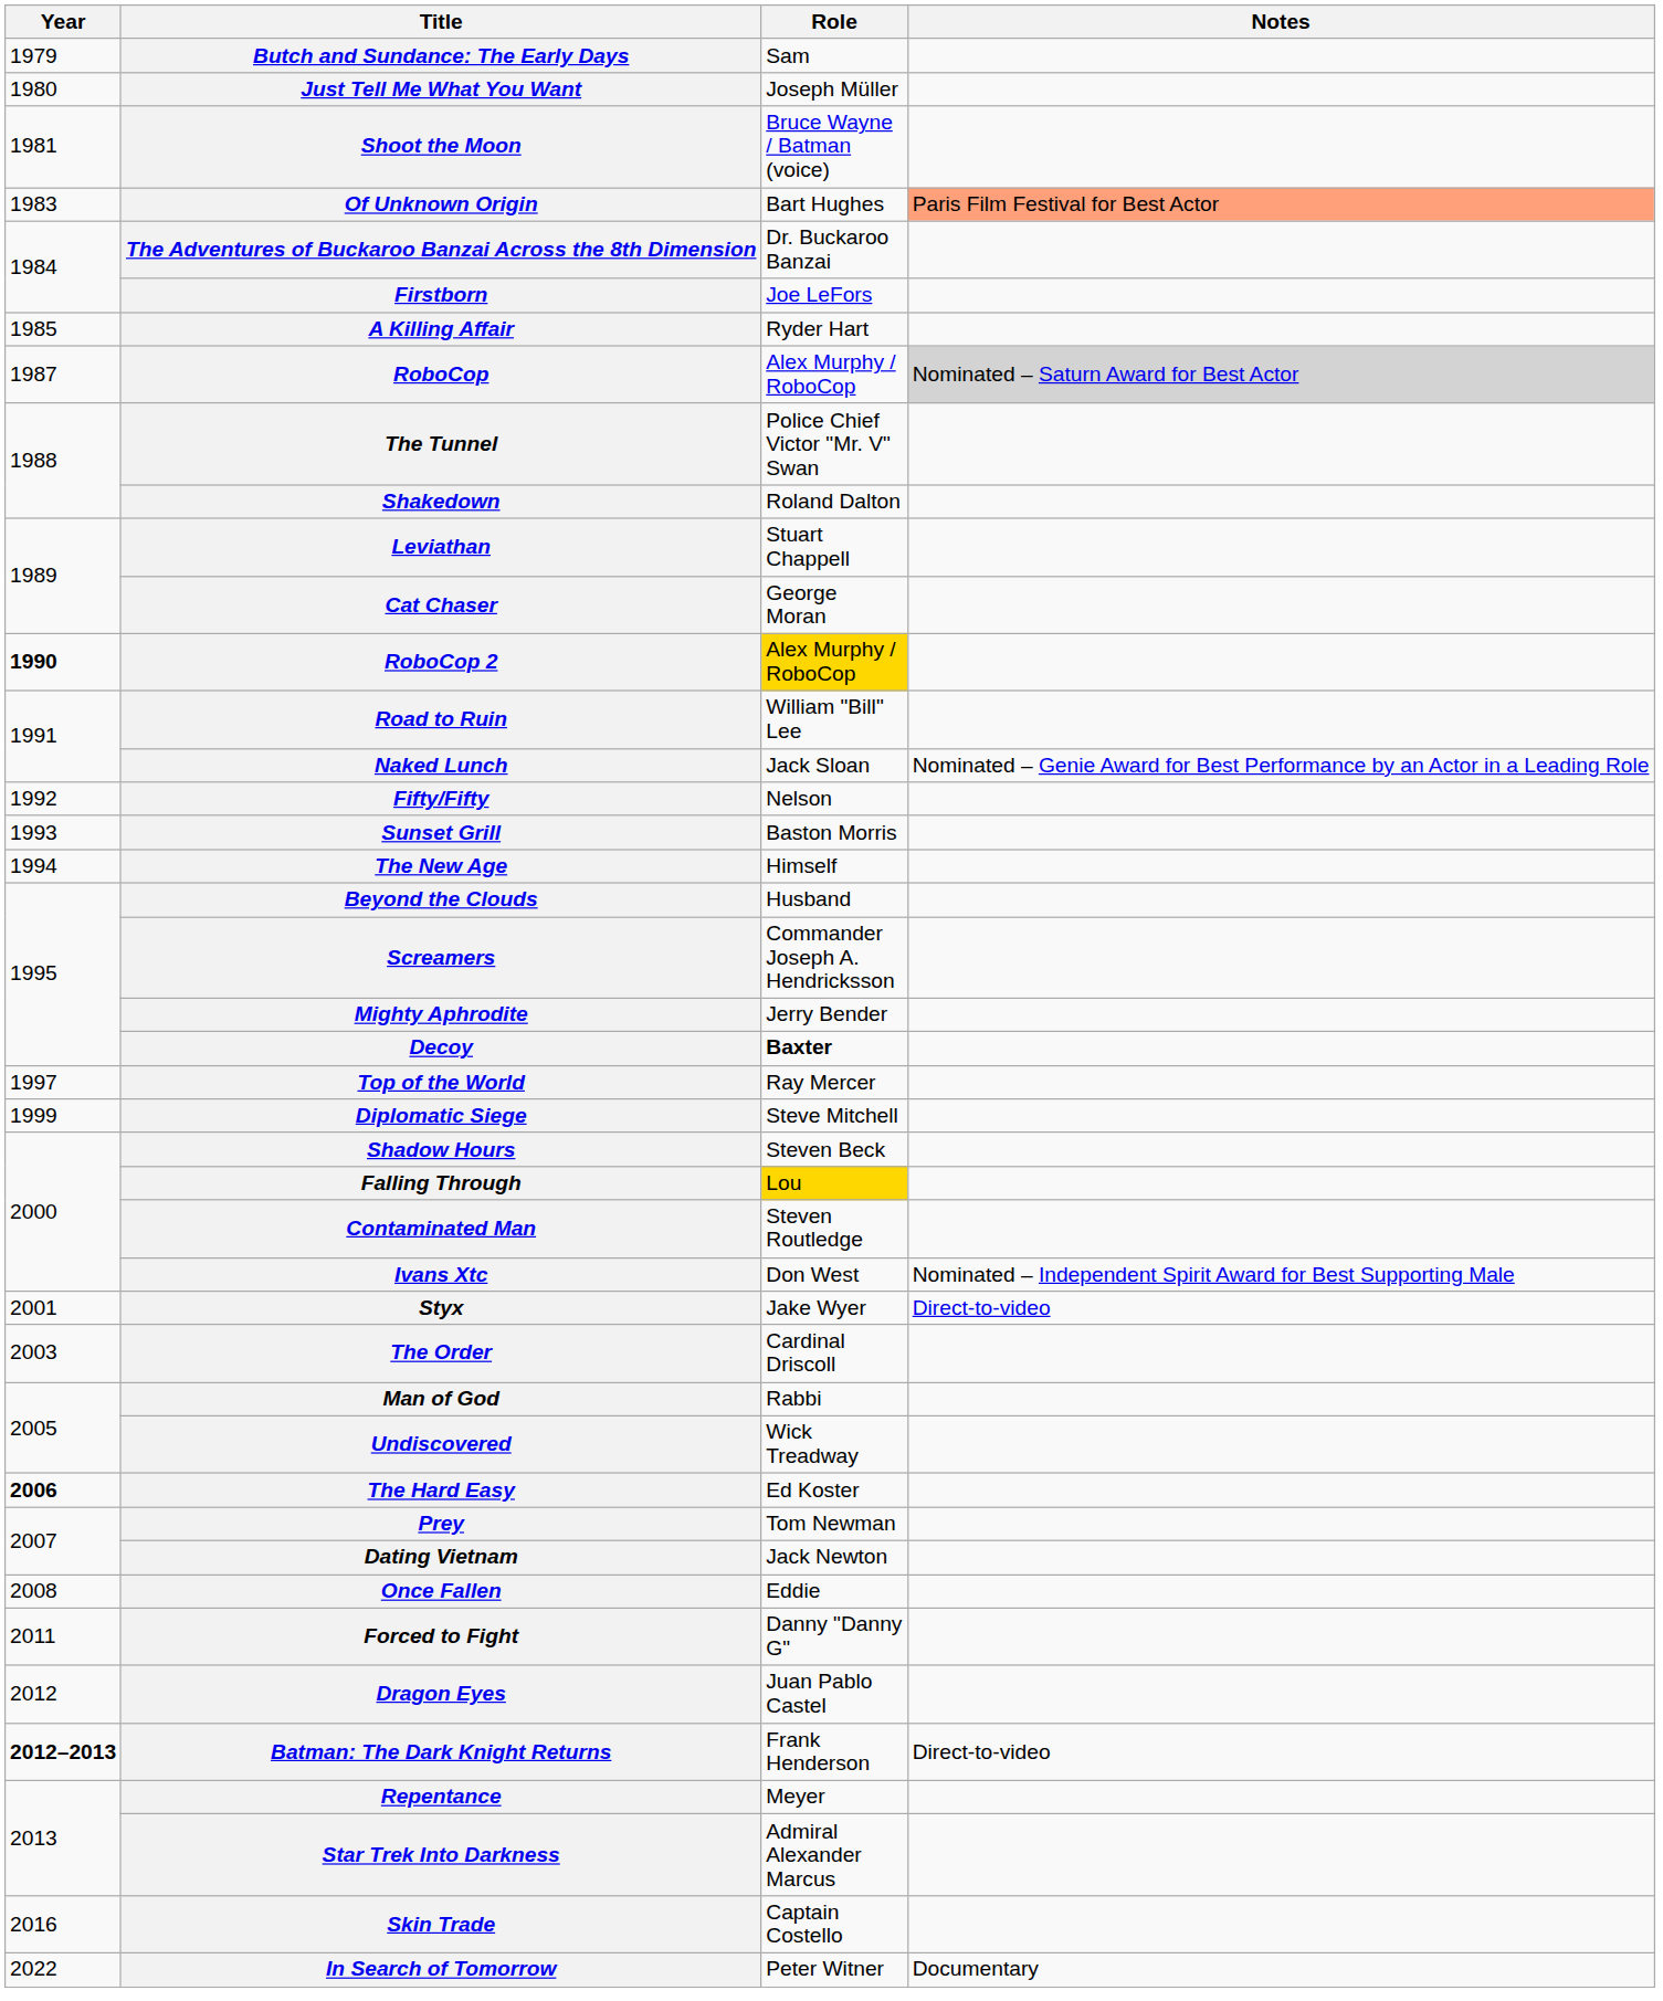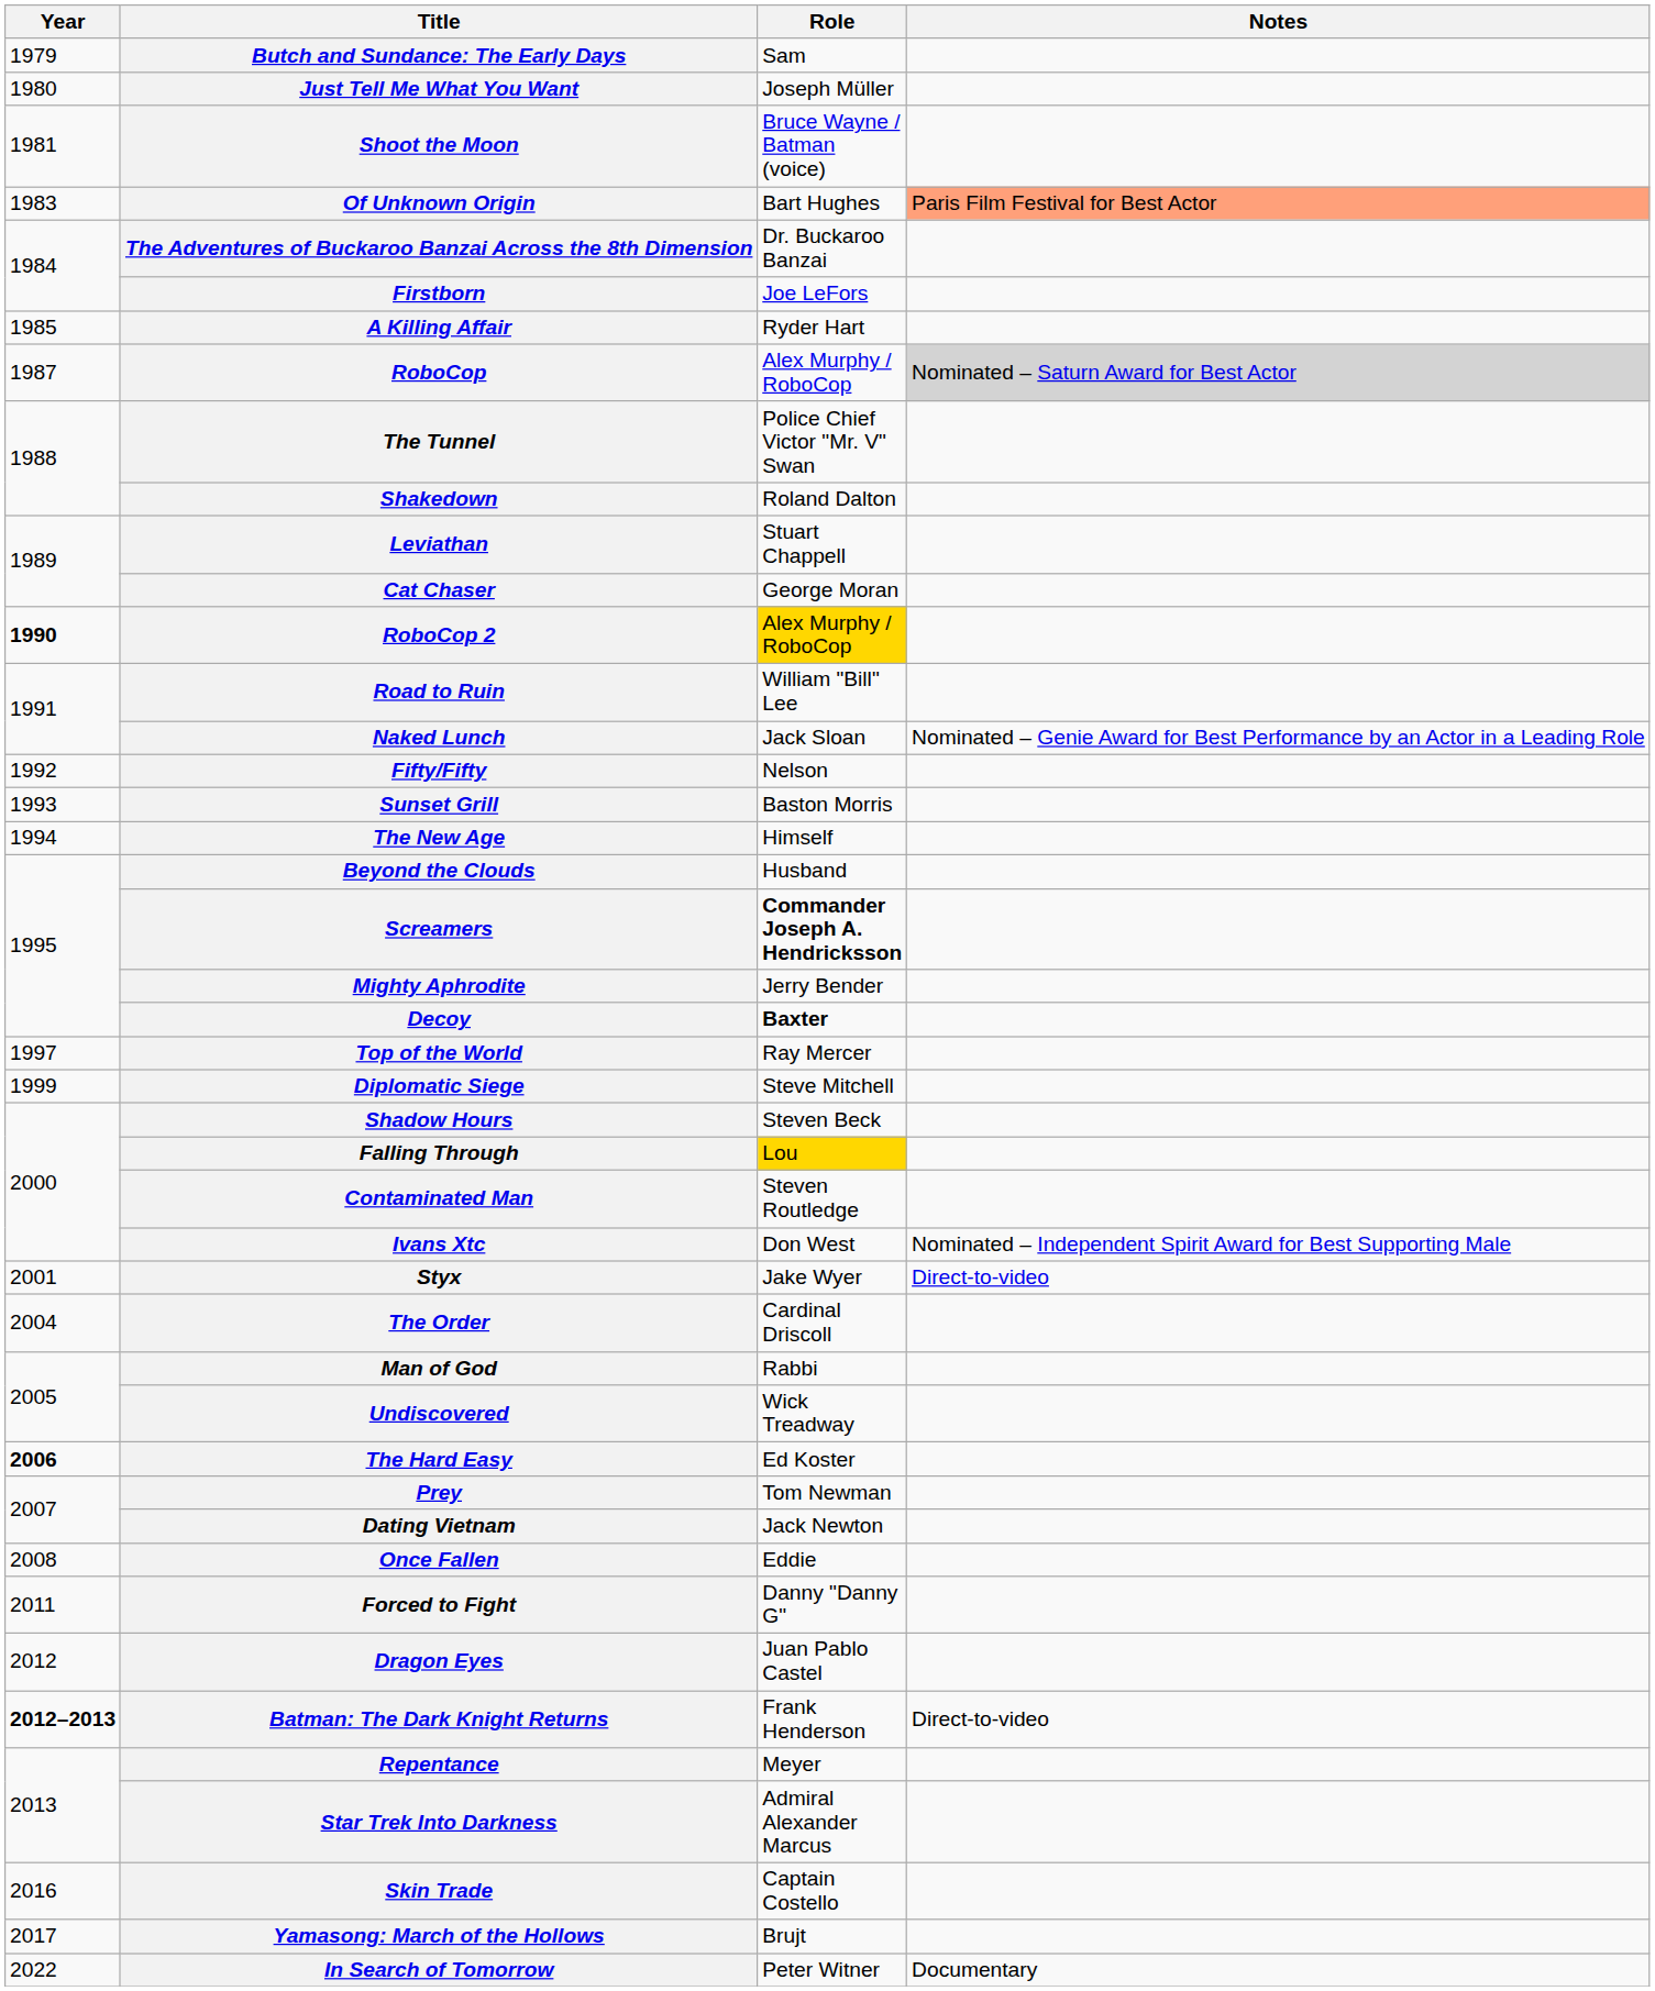 <table class="wikitable plainrowheaders sortable">
 <tr>
 <th scope="col">Year</th>
 <th scope="col">Title</th>
 <th width=103 scope="col">Role</th>
 <th scope="col" class="unsortable">Notes</th>
 </tr>
 <tr>
 <td>1979</td>
 <th scope="row"><em><a href='#'>Butch and Sundance: The Early Days</a></em></th>
 <td>Sam</td>
 <td></td>
 </tr>
 <tr>
 <td>1980</td>
 <th scope="row"><em><a href='#'>Just Tell Me What You Want</a></em></th>
 <td>Joseph Müller</td>
 <td></td>
 </tr>
 <tr>
 <td>1981</td>
 <th scope="row"><em><a href='#'>Shoot the Moon</a></em></th>
 <td><a href='#'>Bruce Wayne / Batman</a> (voice)</td>
 <td></td>
 </tr>
 <tr>
 <td>1983</td>
 <th scope="row"><em><a href='#'>Of Unknown Origin</a></em></th>
 <td>Bart Hughes</td>
 <td style="background: lightsalmon;">Paris Film Festival for Best Actor</td>
 </tr>
 <tr>
 <td rowspan="2">1984</td>
 <th scope="row"><em><a href='#'>The Adventures of Buckaroo Banzai Across the 8th Dimension</a></em></th>
 <td>Dr. Buckaroo Banzai</td>
 <td></td>
 </tr>
 <tr>
 <th scope="row"><em><a href='#'>Firstborn</a></em></th>
 <td><a href='#'>Joe LeFors</a></td>
 <td></td>
 </tr>
 <tr>
 <td>1985</td>
 <th scope="row"><em><a href='#'>A Killing Affair</a></em></th>
 <td>Ryder Hart</td>
 <td></td>
 </tr>
 <tr>
 <td>1987</td>
 <th scope="row"><em><a href='#'>RoboCop</a></em></th>
 <td><a href='#'>Alex Murphy / RoboCop</a></td>
 <td style="background: lightgrey;">Nominated – <a href='#'>Saturn Award for Best Actor</a></td>
 </tr>
 <tr>
 <td rowspan="2">1988</td>
 <th scope="row"><em>The Tunnel</em></th>
 <td>Police Chief Victor "Mr. V" Swan</td>
 <td></td>
 </tr>
 <tr>
 <th scope="row"><em><a href='#'>Shakedown</a></em></th>
 <td>Roland Dalton</td>
 <td></td>
 </tr>
 <tr>
 <td rowspan="2">1989</td>
 <th scope="row"><em><a href='#'>Leviathan</a></em></th>
 <td>Stuart Chappell</td>
 <td></td>
 </tr>
 <tr>
 <th scope="row"><em><a href='#'>Cat Chaser</a></em></th>
 <td>George Moran</td>
 <td></td>
 </tr>
 <tr>
 <td><strong>1990</strong></td>
 <th scope="row"><em><a href='#'>RoboCop 2</a></em></th>
 <td align="left" style="background: gold;">Alex Murphy / RoboCop</td>
 <td align="left"></td>
 </tr>
 <tr>
 <td rowspan="2">1991</td>
 <th scope="row"><em><a href='#'>Road to Ruin</a></em></th>
 <td>William "Bill" Lee</td>
 <td></td>
 </tr>
 <tr>
 <th scope="row"><em><a href='#'>Naked Lunch</a></em></th>
 <td>Jack Sloan</td>
 <td>Nominated – <a href='#'>Genie Award for Best Performance by an Actor in a Leading Role</a></td>
 </tr>
 <tr>
 <td>1992</td>
 <th scope="row"><em><a href='#'>Fifty/Fifty</a></em></th>
 <td>Nelson</td>
 <td></td>
 </tr>
 <tr>
 <td>1993</td>
 <th scope="row"><em><a href='#'>Sunset Grill</a></em></th>
 <td>Baston Morris</td>
 <td></td>
 </tr>
 <tr>
 <td>1994</td>
 <th scope="row"><em><a href='#'>The New Age</a></em></th>
 <td>Himself</td>
 <td></td>
 </tr>
 <tr>
 <td rowspan="4">1995</td>
 <th scope="row"><em><a href='#'>Beyond the Clouds</a></em></th>
 <td>Husband</td>
 <td></td>
 </tr>
 <tr>
 <th scope="row"><em><a href='#'>Screamers</a></em></th>
-<td>Commander Joseph A. Hendricksson</td>
+<td><strong>Commander Joseph A. Hendricksson</strong></td>
 <td></td>
 </tr>
 <tr>
 <th scope="row"><em><a href='#'>Mighty Aphrodite</a></em></th>
 <td>Jerry Bender</td>
 <td></td>
 </tr>
 <tr>
 <th scope="row"><em><a href='#'>Decoy</a></em></th>
 <td><strong>Baxter</strong></td>
 <td></td>
 </tr>
 <tr>
 <td>1997</td>
 <th scope="row"><em><a href='#'>Top of the World</a></em></th>
 <td>Ray Mercer</td>
 <td></td>
 </tr>
 <tr>
 <td>1999</td>
 <th scope="row"><em><a href='#'>Diplomatic Siege</a></em></th>
 <td>Steve Mitchell</td>
 <td></td>
 </tr>
 <tr>
 <td rowspan="4">2000</td>
 <th scope="row"><em><a href='#'>Shadow Hours</a></em></th>
 <td>Steven Beck</td>
 <td></td>
 </tr>
 <tr>
 <th scope="row"><em>Falling Through</em></th>
 <td style="background: gold;">Lou</td>
 <td></td>
 </tr>
 <tr>
 <th scope="row"><em><a href='#'>Contaminated Man</a></em></th>
 <td>Steven Routledge</td>
 <td></td>
 </tr>
 <tr>
 <th scope="row"><em><a href='#'>Ivans Xtc</a></em></th>
 <td>Don West</td>
 <td>Nominated – <a href='#'>Independent Spirit Award for Best Supporting Male</a></td>
 </tr>
 <tr>
 <td>2001</td>
 <th scope="row"><em>Styx</em></th>
 <td>Jake Wyer</td>
 <td><a href='#'>Direct-to-video</a></td>
 </tr>
 <tr>
-<td>2003</td>
+<td>2004</td>
 <th scope="row"><em><a href='#'>The Order</a></em></th>
 <td>Cardinal Driscoll</td>
 <td></td>
 </tr>
 <tr>
 <td rowspan="2">2005</td>
 <th scope="row"><em>Man of God</em></th>
 <td>Rabbi</td>
 <td></td>
 </tr>
 <tr>
 <th scope="row"><em><a href='#'>Undiscovered</a></em></th>
 <td>Wick Treadway</td>
 <td></td>
 </tr>
 <tr>
 <td><strong>2006</strong></td>
 <th scope="row"><em><a href='#'>The Hard Easy</a></em></th>
 <td>Ed Koster</td>
 <td></td>
 </tr>
 <tr>
 <td rowspan="2">2007</td>
 <th scope="row"><em><a href='#'>Prey</a></em></th>
 <td>Tom Newman</td>
 <td></td>
 </tr>
 <tr>
 <th scope="row"><em>Dating Vietnam</em></th>
 <td>Jack Newton</td>
 <td></td>
 </tr>
 <tr>
 <td>2008</td>
 <th scope="row"><em><a href='#'>Once Fallen</a></em></th>
 <td>Eddie</td>
 <td></td>
 </tr>
 <tr>
 <td>2011</td>
 <th scope="row"><em>Forced to Fight</em></th>
 <td>Danny "Danny G"</td>
 <td></td>
 </tr>
 <tr>
 <td>2012</td>
 <th scope="row"><em><a href='#'>Dragon Eyes</a></em></th>
 <td>Juan Pablo Castel</td>
 <td></td>
 </tr>
 <tr>
 <td><strong>2012–2013</strong></td>
 <th scope="row"><em><a href='#'>Batman: The Dark Knight Returns</a></em></th>
 <td>Frank Henderson</td>
 <td>Direct-to-video</td>
 </tr>
 <tr>
 <td rowspan="2">2013</td>
 <th scope="row"><em><a href='#'>Repentance</a></em></th>
 <td>Meyer</td>
 <td></td>
 </tr>
 <tr>
 <th scope="row"><em><a href='#'>Star Trek Into Darkness</a></em></th>
 <td>Admiral Alexander Marcus</td>
 <td></td>
 </tr>
 <tr>
 <td>2016</td>
 <th scope="row"><em><a href='#'>Skin Trade</a></em></th>
 <td>Captain Costello</td>
 <td></td>
 </tr>
 <tr>
+<td>2017</td>
+<th scope="row"><em><a href='#'>Yamasong: March of the Hollows</a></em></th>
+<td>Brujt</td>
+<td></td>
+</tr>
+<tr>
 <td>2022</td>
 <th scope="row"><em><a href='#'>In Search of Tomorrow</a></em></th>
 <td>Peter Witner</td>
 <td>Documentary</td>
 </tr>
 </table>
